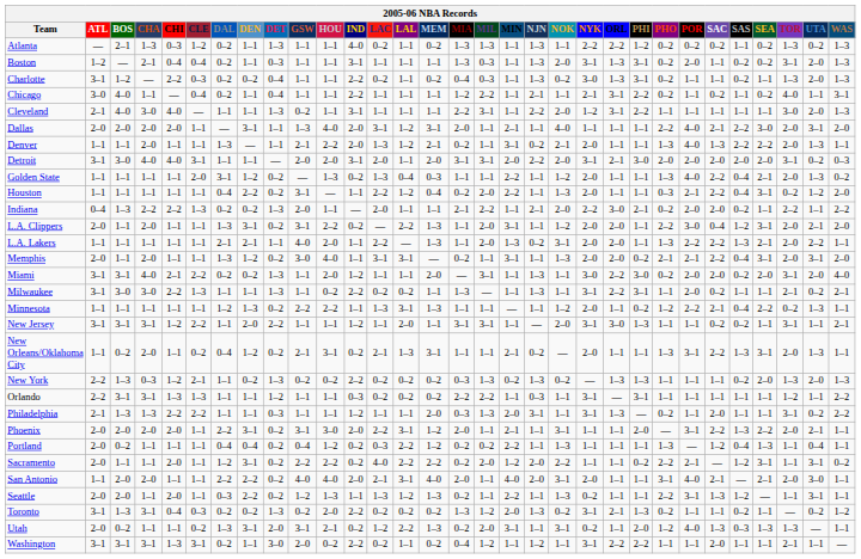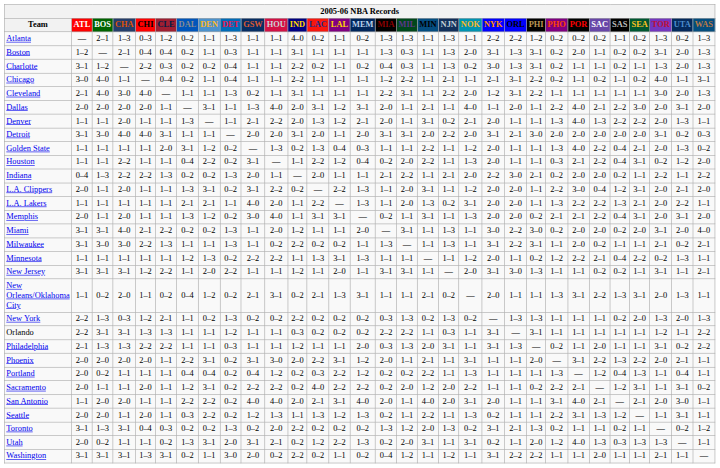 <table class="wikitable" style="font-size:86%; text-align:center;">
 <tr>
 <th colspan=31>2005-06 NBA Records</th>
 </tr>
 <tr>
 <th width=100>Team</th>
 <th style="background:#FF0000;color:#FFFFFF;width=35">ATL</th>
 <th style="background:#006400;color:#FFFFFF;width=35">BOS</th>
 <th style="background:#253E6A;color:#DF5106;width=35">CHA</th>
 <th style="background:#FF0000;color:#000000;width=35">CHI</th>
 <th style="background:#9F1F32;color:#001D43;width=35">CLE</th>
 <th style="background:#0055BA;color:#898D8F;width=35">DAL</th>
 <th style="background:#4C92CC;color:#FDB827;width=35">DEN</th>
 <th style="background:#006BB7;color:#ED164B;width=35">DET</th>
 <th style="background:#072E63;color:#DC5A34;width=35">GSW</th>
 <th style="background:#D31145;color:#CBD4D8;width=35">HOU</th>
 <th style="background:#000080;color:#FFD700;width=35">IND</th>
 <th style="background:#F9160D;color:#1A2E8B;width=35">LAC</th>
 <th style="background:#800080;color:#FFD700;width=35">LAL</th>
 <th style="background:#00265B;color:#BAD1EB;width=35">MEM</th>
 <th style="background:#000000;color:#8B0000;width=35">MIA</th>
 <th style="background:#00471B;color:#5C378A;width=35">MIL</th>
 <th style="background:#044D80;color:#000000;width=35">MIN</th>
 <th style="background:#12305B;color:#C4CED4;width=35">NJN</th>
 <th style="background:#0093B1;color:#FDB827;width=35">NOK</th>
 <th style="background:#0000FF;color:#FF8C00;width=35">NYK</th>
 <th style="background:#0000FF;color:#000000;width=35">ORL</th>
 <th style="background:#000000;color:#BB9754;width=35">PHI</th>
 <th style="background:#800080;color:#FF4500;width=35">PHO</th>
 <th style="background:#000000;color:#FF0000;width=35">POR</th>
 <th style="background:#6846A8;color:#FFFFFF;width=35">SAC</th>
 <th style="background:#000000;color:#C0C0C0;width=35">SAS</th>
 <th style="background:#005831;color:#FFC322;width=35">SEA</th>
 <th style="background:#7436BF;color:#BE0F34;width=35">TOR</th>
 <th style="background:#042A5C;color:#4C8ECC;width=35">UTA</th>
 <th style="background:#044D7D;color:#BC7A44;width=35">WAS</th>
 </tr>
 <tr>
 <td style="text-align:left;"><a href='#'>Atlanta</a></td>
 <td>—</td>
 <td>2–1</td>
 <td>1–3</td>
 <td>0–3</td>
 <td>1–2</td>
 <td>0–2</td>
 <td>1–1</td>
 <td>1–3</td>
 <td>1–1</td>
 <td>1–1</td>
 <td>4–0</td>
 <td>0–2</td>
 <td>1–1</td>
 <td>0–2</td>
 <td>1–3</td>
 <td>1–3</td>
 <td>1–1</td>
 <td>1–3</td>
 <td>1–1</td>
 <td>2–2</td>
 <td>2–2</td>
 <td>1–2</td>
 <td>0–2</td>
 <td>0–2</td>
 <td>0–2</td>
 <td>1–1</td>
 <td>0–2</td>
 <td>1–3</td>
 <td>0–2</td>
 <td>1–3</td>
 </tr>
 <tr>
 <td style="text-align:left;"><a href='#'>Boston</a></td>
 <td>1–2</td>
 <td>—</td>
 <td>2–1</td>
 <td>0–4</td>
 <td>0–4</td>
 <td>0–2</td>
 <td>1–1</td>
 <td>0–3</td>
 <td>1–1</td>
 <td>1–1</td>
 <td>3–1</td>
 <td>1–1</td>
 <td>1–1</td>
 <td>1–1</td>
 <td>1–3</td>
 <td>0–3</td>
 <td>1–1</td>
 <td>1–3</td>
 <td>2–0</td>
 <td>3–1</td>
 <td>1–3</td>
 <td>3–1</td>
 <td>0–2</td>
 <td>2–0</td>
 <td>1–1</td>
 <td>0–2</td>
 <td>0–2</td>
 <td>3–1</td>
 <td>2–0</td>
 <td>1–3</td>
 </tr>
 <tr>
 <td style="text-align:left;"><a href='#'>Charlotte</a></td>
 <td>3–1</td>
 <td>1–2</td>
 <td>—</td>
 <td>2–2</td>
 <td>0–3</td>
 <td>0–2</td>
 <td>0–2</td>
 <td>0–4</td>
 <td>1–1</td>
 <td>1–1</td>
 <td>2–2</td>
 <td>0–2</td>
 <td>1–1</td>
 <td>0–2</td>
 <td>0–4</td>
 <td>0–3</td>
 <td>1–1</td>
 <td>1–3</td>
 <td>0–2</td>
 <td>3–0</td>
 <td>1–3</td>
 <td>3–1</td>
 <td>0–2</td>
 <td>1–1</td>
 <td>1–1</td>
 <td>0–2</td>
 <td>1–1</td>
 <td>1–3</td>
 <td>2–0</td>
 <td>1–3</td>
 </tr>
 <tr>
 <td style="text-align:left;"><a href='#'>Chicago</a></td>
 <td>3–0</td>
 <td>4–0</td>
 <td>1–1</td>
 <td>—</td>
 <td>0–4</td>
 <td>0–2</td>
 <td>1–1</td>
 <td>0–4</td>
 <td>1–1</td>
 <td>1–1</td>
 <td>2–2</td>
 <td>1–1</td>
 <td>1–1</td>
 <td>1–1</td>
 <td>1–2</td>
 <td>2–2</td>
 <td>1–1</td>
 <td>2–1</td>
 <td>1–1</td>
 <td>2–1</td>
 <td>3–1</td>
 <td>2–2</td>
 <td>0–2</td>
 <td>1–1</td>
 <td>0–2</td>
 <td>1–1</td>
 <td>0–2</td>
 <td>4–0</td>
 <td>1–1</td>
 <td>3–1</td>
 </tr>
 <tr>
 <td style="text-align:left;"><a href='#'>Cleveland</a></td>
 <td>2–1</td>
 <td>4–0</td>
 <td>3–0</td>
 <td>4–0</td>
 <td>—</td>
 <td>1–1</td>
 <td>1–1</td>
 <td>1–3</td>
 <td>0–2</td>
 <td>1–1</td>
 <td>3–1</td>
 <td>1–1</td>
 <td>1–1</td>
 <td>1–1</td>
 <td>2–2</td>
 <td>3–1</td>
 <td>1–1</td>
 <td>2–2</td>
 <td>2–0</td>
 <td>1–2</td>
 <td>3–1</td>
 <td>2–2</td>
 <td>1–1</td>
 <td>1–1</td>
 <td>1–1</td>
 <td>1–1</td>
 <td>1–1</td>
 <td>3–0</td>
 <td>2–0</td>
 <td>1–3</td>
 </tr>
 <tr>
 <td style="text-align:left;"><a href='#'>Dallas</a></td>
 <td>2–0</td>
 <td>2–0</td>
 <td>2–0</td>
 <td>2–0</td>
 <td>1–1</td>
 <td>—</td>
 <td>3–1</td>
 <td>1–1</td>
 <td>1–3</td>
 <td>4–0</td>
 <td>2–0</td>
 <td>3–1</td>
 <td>1–2</td>
 <td>3–1</td>
 <td>2–0</td>
 <td>1–1</td>
 <td>2–1</td>
 <td>1–1</td>
 <td>4–0</td>
 <td>1–1</td>
-<td>1–1</td>
+<td>2–0</td>
 <td>1–1</td>
 <td>2–2</td>
 <td>4–0</td>
 <td>2–1</td>
 <td>2–2</td>
 <td>3–0</td>
 <td>2–0</td>
 <td>3–1</td>
 <td>2–0</td>
 </tr>
 <tr>
 <td style="text-align:left;"><a href='#'>Denver</a></td>
 <td>1–1</td>
 <td>1–1</td>
 <td>2–0</td>
 <td>1–1</td>
 <td>1–1</td>
 <td>1–3</td>
 <td>—</td>
 <td>1–1</td>
 <td>2–1</td>
 <td>2–2</td>
 <td>2–0</td>
 <td>1–3</td>
 <td>1–2</td>
 <td>2–1</td>
-<td>0–2</td>
+<td>2–0</td>
 <td>1–1</td>
 <td>3–1</td>
 <td>0–2</td>
 <td>2–1</td>
 <td>2–0</td>
 <td>1–1</td>
 <td>1–1</td>
 <td>1–3</td>
 <td>4–0</td>
 <td>1–3</td>
 <td>2–2</td>
 <td>2–2</td>
 <td>2–0</td>
 <td>1–3</td>
 <td>1–1</td>
 </tr>
 <tr>
 <td style="text-align:left;"><a href='#'>Detroit</a></td>
 <td>3–1</td>
 <td>3–0</td>
 <td>4–0</td>
 <td>4–0</td>
 <td>3–1</td>
 <td>1–1</td>
 <td>1–1</td>
 <td>—</td>
 <td>2–0</td>
 <td>2–0</td>
 <td>3–1</td>
 <td>2–0</td>
 <td>1–1</td>
 <td>2–0</td>
 <td>3–1</td>
 <td>3–1</td>
 <td>2–0</td>
 <td>2–2</td>
 <td>2–0</td>
 <td>3–1</td>
 <td>2–1</td>
 <td>3–0</td>
 <td>2–0</td>
 <td>2–0</td>
 <td>2–0</td>
 <td>2–0</td>
 <td>2–0</td>
 <td>3–1</td>
 <td>0–2</td>
 <td>0–3</td>
 </tr>
 <tr>
 <td style="text-align:left;"><a href='#'>Golden State</a></td>
 <td>1–1</td>
 <td>1–1</td>
 <td>1–1</td>
 <td>1–1</td>
 <td>2–0</td>
 <td>3–1</td>
 <td>1–2</td>
 <td>0–2</td>
 <td>—</td>
 <td>1–3</td>
 <td>0–2</td>
 <td>1–3</td>
 <td>0–4</td>
 <td>0–3</td>
 <td>1–1</td>
 <td>1–1</td>
 <td>2–2</td>
 <td>1–1</td>
 <td>1–2</td>
 <td>2–0</td>
 <td>1–1</td>
 <td>1–1</td>
 <td>1–3</td>
 <td>4–0</td>
 <td>2–2</td>
 <td>0–4</td>
 <td>2–1</td>
 <td>2–0</td>
 <td>1–3</td>
 <td>0–2</td>
 </tr>
 <tr>
 <td style="text-align:left;"><a href='#'>Houston</a></td>
 <td>1–1</td>
 <td>1–1</td>
-<td>1–1</td>
+<td>2–2</td>
 <td>1–1</td>
 <td>1–1</td>
 <td>0–4</td>
 <td>2–2</td>
 <td>0–2</td>
 <td>3–1</td>
 <td>—</td>
 <td>1–1</td>
 <td>2–2</td>
 <td>1–2</td>
 <td>0–4</td>
 <td>0–2</td>
 <td>2–0</td>
 <td>2–2</td>
 <td>1–1</td>
 <td>1–3</td>
 <td>2–0</td>
 <td>1–1</td>
 <td>1–1</td>
 <td>0–3</td>
 <td>2–1</td>
 <td>2–2</td>
 <td>0–4</td>
 <td>3–1</td>
 <td>0–2</td>
 <td>1–2</td>
 <td>2–0</td>
 </tr>
 <tr>
 <td style="text-align:left;"><a href='#'>Indiana</a></td>
 <td>0–4</td>
 <td>1–3</td>
 <td>2–2</td>
 <td>2–2</td>
 <td>1–3</td>
 <td>0–2</td>
 <td>0–2</td>
 <td>1–3</td>
 <td>2–0</td>
 <td>1–1</td>
 <td>—</td>
 <td>2–0</td>
 <td>1–1</td>
 <td>1–1</td>
 <td>2–1</td>
 <td>2–2</td>
 <td>1–1</td>
 <td>2–1</td>
 <td>2–0</td>
 <td>2–2</td>
 <td>3–0</td>
 <td>2–1</td>
 <td>0–2</td>
 <td>2–0</td>
 <td>2–0</td>
 <td>0–2</td>
 <td>1–1</td>
 <td>2–2</td>
 <td>1–1</td>
 <td>2–2</td>
 </tr>
 <tr>
 <td style="text-align:left;"><a href='#'>L.A. Clippers</a></td>
 <td>2–0</td>
 <td>1–1</td>
 <td>2–0</td>
 <td>1–1</td>
 <td>1–1</td>
 <td>1–3</td>
 <td>3–1</td>
 <td>0–2</td>
 <td>3–1</td>
 <td>2–2</td>
 <td>0–2</td>
 <td>—</td>
 <td>2–2</td>
 <td>1–3</td>
 <td>1–1</td>
 <td>2–0</td>
 <td>3–1</td>
 <td>1–1</td>
 <td>1–2</td>
 <td>2–0</td>
 <td>2–0</td>
 <td>1–1</td>
 <td>2–2</td>
 <td>3–0</td>
 <td>0–4</td>
 <td>1–2</td>
 <td>3–1</td>
 <td>2–0</td>
 <td>2–1</td>
 <td>2–0</td>
 </tr>
 <tr>
 <td style="text-align:left;"><a href='#'>L.A. Lakers</a></td>
 <td>1–1</td>
 <td>1–1</td>
 <td>1–1</td>
 <td>1–1</td>
 <td>1–1</td>
 <td>2–1</td>
 <td>2–1</td>
 <td>1–1</td>
 <td>4–0</td>
 <td>2–0</td>
 <td>1–1</td>
 <td>2–2</td>
 <td>—</td>
 <td>1–3</td>
 <td>1–1</td>
 <td>2–0</td>
 <td>1–3</td>
 <td>0–2</td>
 <td>3–1</td>
 <td>2–0</td>
 <td>2–0</td>
 <td>1–1</td>
 <td>1–3</td>
 <td>2–2</td>
 <td>2–2</td>
 <td>1–3</td>
 <td>2–1</td>
 <td>2–0</td>
 <td>2–2</td>
 <td>1–1</td>
 </tr>
 <tr>
 <td style="text-align:left;"><a href='#'>Memphis</a></td>
 <td>2–0</td>
 <td>1–1</td>
 <td>2–0</td>
 <td>1–1</td>
 <td>1–1</td>
 <td>1–3</td>
 <td>1–2</td>
 <td>0–2</td>
 <td>3–0</td>
 <td>4–0</td>
 <td>1–1</td>
 <td>3–1</td>
 <td>3–1</td>
 <td>—</td>
 <td>0–2</td>
 <td>1–1</td>
 <td>3–1</td>
 <td>1–1</td>
 <td>1–3</td>
 <td>2–0</td>
 <td>2–0</td>
 <td>0–2</td>
 <td>2–1</td>
 <td>2–1</td>
 <td>2–2</td>
 <td>0–4</td>
 <td>3–1</td>
 <td>2–0</td>
 <td>3–1</td>
 <td>2–0</td>
 </tr>
 <tr>
 <td style="text-align:left;"><a href='#'>Miami</a></td>
 <td>3–1</td>
 <td>3–1</td>
 <td>4–0</td>
 <td>2–1</td>
 <td>2–2</td>
 <td>0–2</td>
 <td>0–2</td>
 <td>1–3</td>
 <td>1–1</td>
 <td>2–0</td>
 <td>1–2</td>
 <td>1–1</td>
 <td>1–1</td>
 <td>2–0</td>
 <td>—</td>
 <td>3–1</td>
 <td>1–1</td>
 <td>1–3</td>
 <td>1–1</td>
 <td>3–0</td>
 <td>2–2</td>
 <td>3–0</td>
 <td>0–2</td>
 <td>2–0</td>
 <td>2–0</td>
 <td>0–2</td>
 <td>2–0</td>
 <td>3–1</td>
 <td>2–0</td>
 <td>4–0</td>
 </tr>
 <tr>
 <td style="text-align:left;"><a href='#'>Milwaukee</a></td>
 <td>3–1</td>
 <td>3–0</td>
 <td>3–0</td>
 <td>2–2</td>
 <td>1–3</td>
 <td>1–1</td>
 <td>1–1</td>
 <td>1–3</td>
 <td>1–1</td>
 <td>0–2</td>
 <td>2–2</td>
 <td>0–2</td>
 <td>0–2</td>
 <td>1–1</td>
 <td>1–3</td>
 <td>—</td>
 <td>1–1</td>
 <td>1–3</td>
 <td>1–1</td>
 <td>3–1</td>
 <td>2–2</td>
 <td>3–1</td>
 <td>1–1</td>
 <td>2–0</td>
 <td>0–2</td>
 <td>1–1</td>
 <td>1–1</td>
 <td>2–1</td>
 <td>0–2</td>
 <td>2–1</td>
 </tr>
 <tr>
 <td style="text-align:left;"><a href='#'>Minnesota</a></td>
 <td>1–1</td>
 <td>1–1</td>
 <td>1–1</td>
 <td>1–1</td>
 <td>1–1</td>
 <td>1–2</td>
 <td>1–3</td>
 <td>0–2</td>
 <td>2–2</td>
 <td>2–2</td>
 <td>1–1</td>
 <td>1–3</td>
 <td>3–1</td>
 <td>1–3</td>
 <td>1–1</td>
 <td>1–1</td>
 <td>—</td>
 <td>1–1</td>
 <td>1–2</td>
 <td>2–0</td>
 <td>1–1</td>
 <td>0–2</td>
 <td>1–2</td>
 <td>2–2</td>
 <td>2–1</td>
 <td>0–4</td>
 <td>2–2</td>
 <td>0–2</td>
 <td>1–3</td>
 <td>1–1</td>
 </tr>
 <tr>
 <td style="text-align:left;"><a href='#'>New Jersey</a></td>
 <td>3–1</td>
 <td>3–1</td>
 <td>3–1</td>
 <td>1–2</td>
 <td>2–2</td>
 <td>1–1</td>
 <td>2–0</td>
 <td>2–2</td>
 <td>1–1</td>
 <td>1–1</td>
 <td>1–2</td>
 <td>1–1</td>
 <td>2–0</td>
 <td>1–1</td>
 <td>3–1</td>
 <td>3–1</td>
 <td>1–1</td>
 <td>—</td>
 <td>2–0</td>
 <td>3–1</td>
 <td>3–0</td>
 <td>1–3</td>
 <td>1–1</td>
 <td>1–1</td>
 <td>0–2</td>
 <td>0–2</td>
 <td>1–1</td>
 <td>3–1</td>
 <td>1–1</td>
 <td>2–1</td>
 </tr>
 <tr>
 <td style="text-align:left;"><a href='#'>New Orleans/Oklahoma City</a></td>
 <td>1–1</td>
 <td>0–2</td>
 <td>2–0</td>
 <td>1–1</td>
 <td>0–2</td>
 <td>0–4</td>
 <td>1–2</td>
 <td>0–2</td>
 <td>2–1</td>
 <td>3–1</td>
 <td>0–2</td>
 <td>2–1</td>
 <td>1–3</td>
 <td>3–1</td>
 <td>1–1</td>
 <td>1–1</td>
 <td>2–1</td>
 <td>0–2</td>
 <td>—</td>
 <td>2–0</td>
 <td>1–1</td>
 <td>1–1</td>
 <td>1–3</td>
 <td>3–1</td>
 <td>2–2</td>
 <td>1–3</td>
 <td>3–1</td>
 <td>2–0</td>
 <td>1–3</td>
 <td>1–1</td>
 </tr>
 <tr>
 <td style="text-align:left;"><a href='#'>New York</a></td>
 <td>2–2</td>
 <td>1–3</td>
 <td>0–3</td>
 <td>1–2</td>
 <td>2–1</td>
 <td>1–1</td>
 <td>0–2</td>
 <td>1–3</td>
 <td>0–2</td>
 <td>0–2</td>
 <td>2–2</td>
 <td>0–2</td>
 <td>0–2</td>
 <td>0–2</td>
 <td>0–3</td>
 <td>1–3</td>
 <td>0–2</td>
 <td>1–3</td>
 <td>0–2</td>
 <td>—</td>
 <td>1–3</td>
 <td>1–3</td>
 <td>1–1</td>
 <td>1–1</td>
 <td>1–1</td>
 <td>0–2</td>
 <td>2–0</td>
 <td>1–3</td>
 <td>2–0</td>
 <td>1–3</td>
 </tr>
 <tr>
 <td style="text-align:left;">Orlando</td>
 <td>2–2</td>
 <td>3–1</td>
 <td>3–1</td>
 <td>1–3</td>
 <td>1–3</td>
 <td>1–1</td>
 <td>1–1</td>
 <td>1–2</td>
 <td>1–1</td>
 <td>1–1</td>
 <td>0–3</td>
 <td>0–2</td>
 <td>0–2</td>
 <td>0–2</td>
 <td>2–2</td>
 <td>2–2</td>
 <td>1–1</td>
 <td>0–3</td>
 <td>1–1</td>
 <td>3–1</td>
 <td>—</td>
 <td>3–1</td>
 <td>1–1</td>
 <td>1–1</td>
 <td>1–1</td>
 <td>1–1</td>
 <td>1–1</td>
 <td>1–2</td>
 <td>1–1</td>
 <td>2–2</td>
 </tr>
 <tr>
 <td style="text-align:left;"><a href='#'>Philadelphia</a></td>
 <td>2–1</td>
 <td>1–3</td>
 <td>1–3</td>
 <td>2–2</td>
 <td>2–2</td>
 <td>1–1</td>
 <td>1–1</td>
 <td>0–3</td>
 <td>1–1</td>
 <td>1–1</td>
 <td>1–2</td>
 <td>1–1</td>
 <td>1–1</td>
 <td>2–0</td>
 <td>0–3</td>
 <td>1–3</td>
 <td>2–0</td>
 <td>3–1</td>
 <td>1–1</td>
 <td>3–1</td>
 <td>1–3</td>
 <td>—</td>
 <td>0–2</td>
 <td>1–1</td>
 <td>2–0</td>
 <td>1–1</td>
 <td>1–1</td>
 <td>3–1</td>
 <td>0–2</td>
 <td>2–2</td>
 </tr>
 <tr>
 <td style="text-align:left;"><a href='#'>Phoenix</a></td>
 <td>2–0</td>
 <td>2–0</td>
 <td>2–0</td>
 <td>2–0</td>
 <td>1–1</td>
 <td>2–2</td>
 <td>3–1</td>
 <td>0–2</td>
 <td>3–1</td>
 <td>3–0</td>
 <td>2–0</td>
 <td>2–2</td>
 <td>3–1</td>
 <td>1–2</td>
 <td>2–0</td>
 <td>1–1</td>
 <td>2–1</td>
 <td>1–1</td>
 <td>3–1</td>
 <td>1–1</td>
 <td>1–1</td>
 <td>2–0</td>
 <td>—</td>
 <td>3–1</td>
 <td>2–2</td>
 <td>1–3</td>
 <td>2–2</td>
 <td>2–0</td>
 <td>2–1</td>
 <td>1–1</td>
 </tr>
 <tr>
 <td style="text-align:left;"><a href='#'>Portland</a></td>
 <td>2–0</td>
 <td>0–2</td>
 <td>1–1</td>
 <td>1–1</td>
 <td>1–1</td>
 <td>0–4</td>
 <td>0–4</td>
 <td>0–2</td>
 <td>0–4</td>
 <td>1–2</td>
 <td>0–2</td>
 <td>0–3</td>
 <td>2–2</td>
 <td>1–2</td>
 <td>0–2</td>
 <td>0–2</td>
 <td>2–2</td>
 <td>1–1</td>
 <td>1–3</td>
 <td>1–1</td>
 <td>1–1</td>
 <td>1–1</td>
 <td>1–3</td>
 <td>—</td>
 <td>1–2</td>
 <td>0–4</td>
 <td>1–3</td>
 <td>1–1</td>
 <td>0–4</td>
 <td>1–1</td>
 </tr>
 <tr>
 <td style="text-align:left;"><a href='#'>Sacramento</a></td>
 <td>2–0</td>
 <td>1–1</td>
 <td>1–1</td>
 <td>2–0</td>
 <td>1–1</td>
 <td>1–2</td>
 <td>3–1</td>
 <td>0–2</td>
 <td>2–2</td>
 <td>2–2</td>
 <td>0–2</td>
 <td>4–0</td>
 <td>2–2</td>
 <td>2–2</td>
 <td>0–2</td>
 <td>2–0</td>
 <td>1–2</td>
 <td>2–0</td>
 <td>2–2</td>
 <td>1–1</td>
 <td>1–1</td>
 <td>0–2</td>
 <td>2–2</td>
 <td>2–1</td>
 <td>—</td>
 <td>1–2</td>
 <td>3–1</td>
 <td>1–1</td>
 <td>3–1</td>
 <td>0–2</td>
 </tr>
 <tr>
 <td style="text-align:left;"><a href='#'>San Antonio</a></td>
 <td>1–1</td>
 <td>2–0</td>
 <td>2–0</td>
 <td>1–1</td>
 <td>1–1</td>
 <td>2–2</td>
 <td>2–2</td>
 <td>0–2</td>
 <td>4–0</td>
 <td>4–0</td>
 <td>2–0</td>
 <td>2–1</td>
 <td>3–1</td>
 <td>4–0</td>
 <td>2–0</td>
 <td>1–1</td>
 <td>4–0</td>
 <td>2–0</td>
 <td>3–1</td>
 <td>2–0</td>
 <td>1–1</td>
 <td>1–1</td>
 <td>3–1</td>
 <td>4–0</td>
 <td>2–1</td>
 <td>—</td>
 <td>2–1</td>
 <td>2–0</td>
 <td>3–0</td>
 <td>1–1</td>
 </tr>
 <tr>
 <td style="text-align:left;"><a href='#'>Seattle</a></td>
 <td>2–0</td>
 <td>2–0</td>
 <td>1–1</td>
 <td>2–0</td>
 <td>1–1</td>
 <td>0–3</td>
 <td>2–2</td>
 <td>0–2</td>
 <td>1–2</td>
 <td>1–3</td>
 <td>1–1</td>
 <td>1–3</td>
 <td>1–2</td>
 <td>1–3</td>
 <td>0–2</td>
 <td>1–1</td>
 <td>2–2</td>
 <td>1–1</td>
 <td>1–3</td>
 <td>0–2</td>
 <td>1–1</td>
 <td>1–1</td>
 <td>2–2</td>
 <td>3–1</td>
 <td>1–3</td>
 <td>1–2</td>
 <td>—</td>
 <td>1–1</td>
 <td>3–1</td>
 <td>1–1</td>
 </tr>
 <tr>
 <td style="text-align:left;"><a href='#'>Toronto</a></td>
 <td>3–1</td>
 <td>1–3</td>
 <td>3–1</td>
 <td>0–4</td>
 <td>0–3</td>
 <td>0–2</td>
 <td>0–2</td>
 <td>1–3</td>
 <td>0–2</td>
 <td>2–0</td>
 <td>2–2</td>
 <td>0–2</td>
 <td>0–2</td>
 <td>0–2</td>
 <td>1–3</td>
 <td>1–2</td>
 <td>2–0</td>
 <td>1–3</td>
 <td>0–2</td>
 <td>3–1</td>
 <td>2–1</td>
 <td>1–3</td>
 <td>0–2</td>
 <td>1–1</td>
 <td>1–1</td>
 <td>0–2</td>
 <td>1–1</td>
 <td>—</td>
 <td>0–2</td>
 <td>1–2</td>
 </tr>
 <tr>
 <td style="text-align:left;"><a href='#'>Utah</a></td>
 <td>2–0</td>
 <td>0–2</td>
 <td>1–1</td>
 <td>1–1</td>
 <td>0–2</td>
 <td>1–3</td>
 <td>3–1</td>
 <td>2–0</td>
 <td>3–1</td>
 <td>2–1</td>
 <td>0–2</td>
 <td>1–2</td>
 <td>2–2</td>
 <td>1–3</td>
 <td>0–2</td>
 <td>2–0</td>
 <td>3–1</td>
 <td>1–1</td>
 <td>3–1</td>
 <td>0–2</td>
 <td>1–1</td>
 <td>2–0</td>
 <td>1–2</td>
 <td>4–0</td>
 <td>1–3</td>
 <td>0–3</td>
 <td>1–3</td>
 <td>1–3</td>
 <td>—</td>
 <td>1–1</td>
 </tr>
 <tr>
 <td style="text-align:left;"><a href='#'>Washington</a></td>
 <td>3–1</td>
 <td>3–1</td>
 <td>3–1</td>
 <td>1–3</td>
 <td>3–1</td>
 <td>0–2</td>
 <td>1–1</td>
 <td>3–0</td>
 <td>2–0</td>
 <td>0–2</td>
 <td>2–2</td>
 <td>0–2</td>
 <td>1–1</td>
 <td>0–2</td>
 <td>0–4</td>
 <td>1–2</td>
 <td>1–1</td>
 <td>1–2</td>
 <td>1–1</td>
 <td>3–1</td>
 <td>2–2</td>
 <td>2–2</td>
 <td>1–1</td>
 <td>1–1</td>
 <td>2–0</td>
 <td>1–1</td>
 <td>1–1</td>
 <td>2–1</td>
 <td>1–1</td>
 <td>—</td>
 </tr>
 </table>
